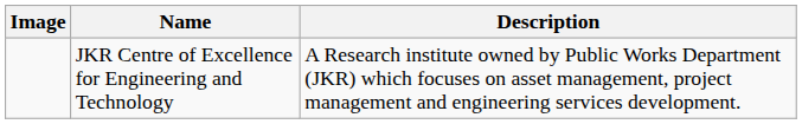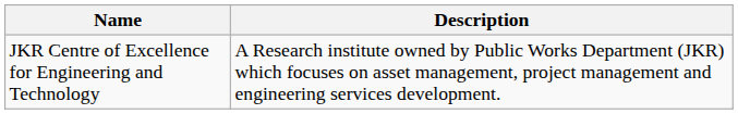 <table class="wikitable">
 <tr>
-<th>Image</th>
 <th>Name</th>
 <th>Description</th>
 </tr>
 <tr>
-<td></td>
 <td>JKR Centre of Excellence for Engineering and Technology</td>
 <td>A Research institute owned by Public Works Department (JKR) which focuses on asset management, project management and engineering services development.</td>
 </tr>
 </table>
